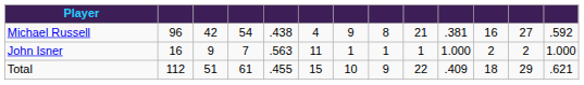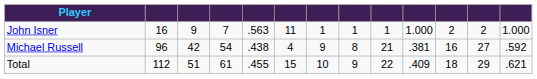 <table class="wikitable" style="text-align:center">
 <tr>
 <th style="background:#3d1e56; color:#25d0ff" width="200px">Player</th>
 <th style="background:#3d1e56; color:#25d0ff" width="40px"></th>
 <th style="background:#3d1e56; color:#25d0ff" width="40px"></th>
 <th style="background:#3d1e56; color:#25d0ff" width="40px"></th>
 <th style="background:#3d1e56; color:#25d0ff" width="40px"></th>
 <th style="background:#3d1e56; color:#25d0ff" width="40px"></th>
 <th style="background:#3d1e56; color:#25d0ff" width="40px"></th>
 <th style="background:#3d1e56; color:#25d0ff" width="40px"></th>
 <th style="background:#3d1e56; color:#25d0ff" width="40px"></th>
 <th style="background:#3d1e56; color:#25d0ff" width="40px"></th>
 <th style="background:#3d1e56; color:#25d0ff" width="40px"></th>
 <th style="background:#3d1e56; color:#25d0ff" width="40px"></th>
 <th style="background:#3d1e56; color:#25d0ff" width="40px"></th>
 </tr>
 <tr>
+<td style="text-align:left"><a href='#'>John Isner</a></td>
+<td>16</td>
+<td>9</td>
+<td>7</td>
+<td>.563</td>
+<td>11</td>
+<td>1</td>
+<td>1</td>
+<td>1</td>
+<td>1.000</td>
+<td>2</td>
+<td>2</td>
+<td>1.000</td>
+</tr>
+<tr>
 <td style="text-align:left"><a href='#'>Michael Russell</a></td>
 <td>96</td>
 <td>42</td>
 <td>54</td>
 <td>.438</td>
 <td>4</td>
 <td>9</td>
 <td>8</td>
 <td>21</td>
 <td>.381</td>
 <td>16</td>
 <td>27</td>
 <td>.592</td>
-</tr>
-<tr>
-<td style="text-align:left"><a href='#'>John Isner</a></td>
-<td>16</td>
-<td>9</td>
-<td>7</td>
-<td>.563</td>
-<td>11</td>
-<td>1</td>
-<td>1</td>
-<td>1</td>
-<td>1.000</td>
-<td>2</td>
-<td>2</td>
-<td>1.000</td>
 </tr>
 <tr>
 <td style="text-align:left">Total</td>
 <td>112</td>
 <td>51</td>
 <td>61</td>
 <td>.455</td>
 <td>15</td>
 <td>10</td>
 <td>9</td>
 <td>22</td>
 <td>.409</td>
 <td>18</td>
 <td>29</td>
 <td>.621</td>
 </tr>
 </table>
